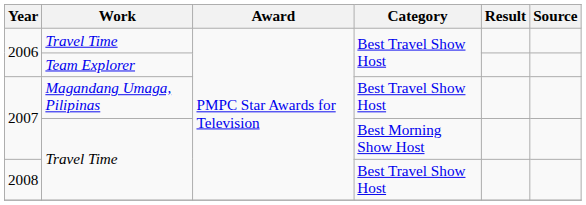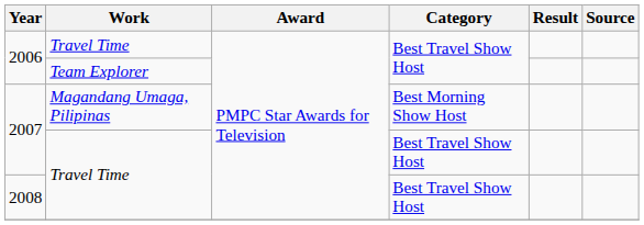 <table class="wikitable">
 <tr>
 <th>Year</th>
 <th>Work</th>
 <th>Award</th>
 <th>Category</th>
 <th>Result</th>
 <th>Source </th>
 </tr>
 <tr>
 <td rowspan = "2">2006</td>
 <td><em><a href='#'>Travel Time</a></em></td>
 <td rowspan = "5"><a href='#'>PMPC Star Awards for Television</a></td>
 <td rowspan = "2"><a href='#'>Best Travel Show Host</a></td>
 <td></td>
 <td></td>
 </tr>
 <tr>
 <td><em><a href='#'>Team Explorer</a></em></td>
 <td></td>
 <td></td>
 </tr>
 <tr>
 <td rowspan = "2">2007</td>
 <td><em><a href='#'>Magandang Umaga, Pilipinas</a></em></td>
-<td><a href='#'>Best Travel Show Host</a></td>
+<td><a href='#'>Best Morning Show Host</a></td>
 <td></td>
 <td></td>
 </tr>
 <tr>
 <td rowspan = "2"><em>Travel Time</em></td>
-<td><a href='#'>Best Morning Show Host</a></td>
+<td><a href='#'>Best Travel Show Host</a></td>
 <td></td>
 <td></td>
 </tr>
 <tr>
 <td>2008</td>
 <td><a href='#'>Best Travel Show Host</a></td>
 <td></td>
 <td></td>
 </tr>
 <tr>
 </tr>
 </table>
